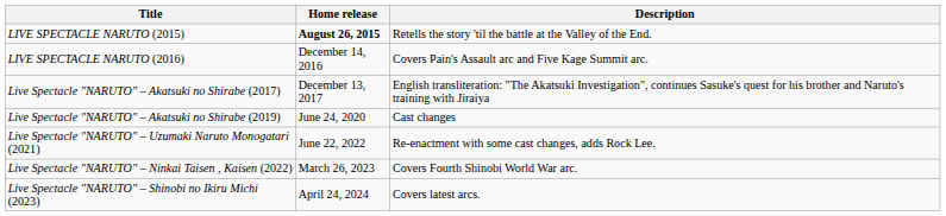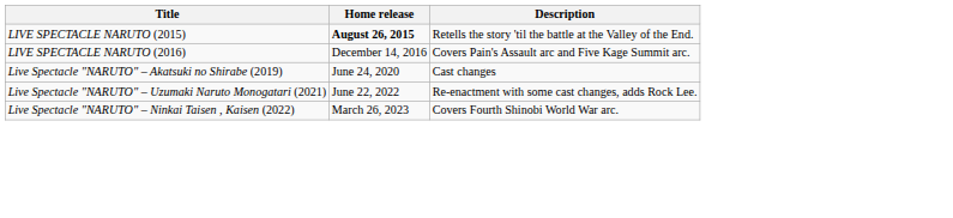 <table class="wikitable">
 <tr>
 <th>Title</th>
 <th>Home release</th>
 <th>Description</th>
 </tr>
 <tr>
 <td><em>LIVE SPECTACLE NARUTO</em> (2015)</td>
 <td><strong>August 26, 2015</strong></td>
 <td>Retells the story 'til the battle at the Valley of the End.</td>
 </tr>
 <tr>
 <td><em>LIVE SPECTACLE NARUTO</em> (2016)</td>
 <td>December 14, 2016</td>
 <td>Covers Pain's Assault arc and Five Kage Summit arc.</td>
 </tr>
 <tr>
-<td><em>Live Spectacle "NARUTO" – Akatsuki no Shirabe</em> (2017)</td>
-<td>December 13, 2017</td>
-<td>English transliteration: "The Akatsuki Investigation", continues Sasuke's quest for his brother and Naruto's training with Jiraiya</td>
-</tr>
-<tr>
 <td><em>Live Spectacle "NARUTO" – Akatsuki no Shirabe</em> (2019)</td>
 <td>June 24, 2020</td>
 <td>Cast changes</td>
 </tr>
 <tr>
 <td><em>Live Spectacle "NARUTO" – Uzumaki Naruto Monogatari</em> (2021)</td>
 <td>June 22, 2022</td>
 <td>Re-enactment with some cast changes, adds Rock Lee.</td>
 </tr>
 <tr>
 <td><em>Live Spectacle "NARUTO" – Ninkai Taisen , Kaisen</em> (2022)</td>
 <td>March 26, 2023</td>
 <td>Covers Fourth Shinobi World War arc.</td>
 </tr>
-<tr>
-<td><em>Live Spectacle "NARUTO" – Shinobi no Ikiru Michi</em> (2023)</td>
-<td>April 24, 2024</td>
-<td>Covers latest arcs.</td>
-</tr>
 </table>
